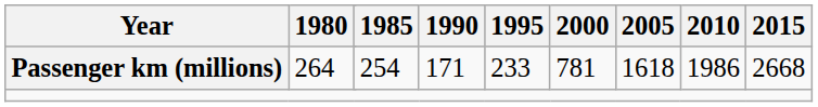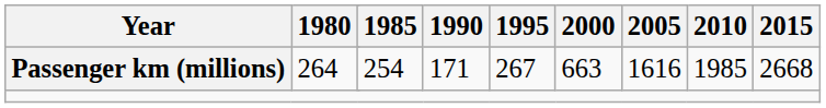 <table class="wikitable">
 <tr>
 <th>Year</th>
 <th colspan="8">1980</th>
 <th>1985</th>
 <th>1990</th>
 <th>1995</th>
 <th>2000</th>
 <th>2005</th>
 <th>2010</th>
 <th>2015</th>
 </tr>
 <tr>
 <th>Passenger km (millions)</th>
 <td colspan="8">264</td>
 <td>254</td>
 <td>171</td>
-<td>233</td>
-<td>781</td>
-<td>1618</td>
-<td>1986</td>
+<td>267</td>
+<td>663</td>
+<td>1616</td>
+<td>1985</td>
 <td>2668</td>
 </tr>
 <tr>
 <td colspan="16"></td>
 </tr>
 </table>
